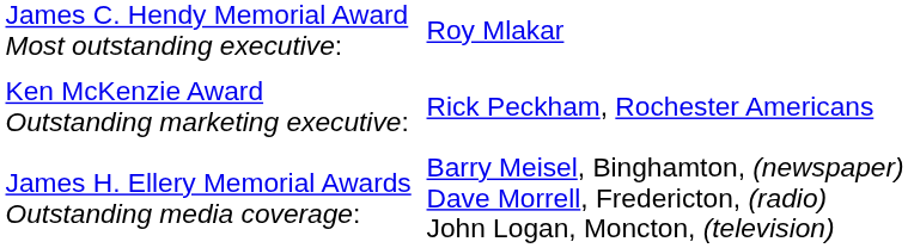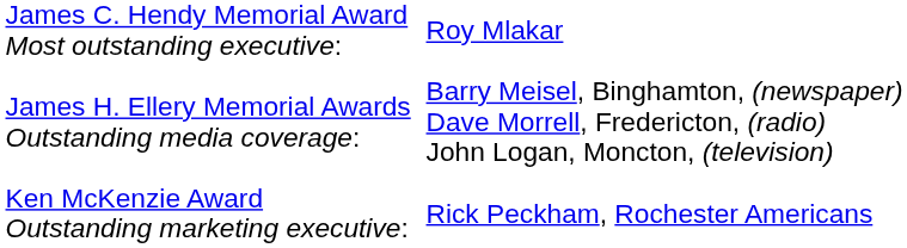 <table cellpadding="3" cellspacing="3">
 <tr>
 <td><a href='#'>James C. Hendy Memorial Award</a><br><em>Most outstanding executive</em>:</td>
 <td><a href='#'>Roy Mlakar</a></td>
 </tr>
 <tr>
+<td><a href='#'>James H. Ellery Memorial Awards</a> <br><em>Outstanding media coverage</em>:</td>
+<td><a href='#'>Barry Meisel</a>, Binghamton, <em>(newspaper)</em><br><a href='#'>Dave Morrell</a>, Fredericton, <em>(radio)</em><br>John Logan, Moncton, <em>(television)</em></td>
+</tr>
+<tr>
 <td><a href='#'>Ken McKenzie Award</a><br><em>Outstanding marketing executive</em>:</td>
 <td><a href='#'>Rick Peckham</a>, <a href='#'>Rochester Americans</a></td>
 </tr>
-<tr>
-<td><a href='#'>James H. Ellery Memorial Awards</a> <br><em>Outstanding media coverage</em>:</td>
-<td><a href='#'>Barry Meisel</a>, Binghamton, <em>(newspaper)</em><br><a href='#'>Dave Morrell</a>, Fredericton, <em>(radio)</em><br>John Logan, Moncton, <em>(television)</em></td>
-</tr>
 </table>
